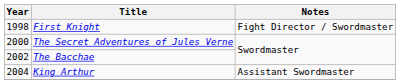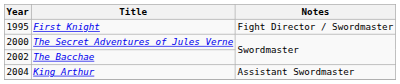 <table class="wikitable">
 <tr>
 <th>Year</th>
 <th>Title</th>
 <th>Notes</th>
 </tr>
 <tr>
-<td>1998</td>
+<td>1995</td>
 <td><em><a href='#'>First Knight</a></em></td>
 <td>Fight Director / Swordmaster</td>
 </tr>
 <tr>
 <td>2000</td>
 <td><em><a href='#'>The Secret Adventures of Jules Verne</a></em></td>
 <td rowspan="2">Swordmaster</td>
 </tr>
 <tr>
 <td>2002</td>
 <td><em><a href='#'>The Bacchae</a></em></td>
 </tr>
 <tr>
 <td>2004</td>
 <td><em><a href='#'>King Arthur</a></em></td>
 <td>Assistant Swordmaster</td>
 </tr>
 <tr>
 </tr>
 </table>
